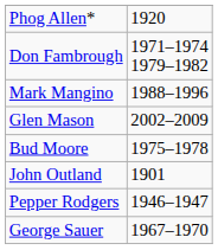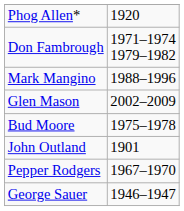 <table class="wikitable">
 <tr>
 </tr>
 <tr>
 <td><a href='#'>Phog Allen</a>*</td>
 <td>1920</td>
 </tr>
 <tr>
 <td><a href='#'>Don Fambrough</a></td>
 <td>1971–1974<br>1979–1982</td>
 </tr>
 <tr>
 <td><a href='#'>Mark Mangino</a></td>
 <td>1988–1996</td>
 </tr>
 <tr>
 <td><a href='#'>Glen Mason</a></td>
 <td>2002–2009</td>
 </tr>
 <tr>
 <td><a href='#'>Bud Moore</a></td>
 <td>1975–1978</td>
 </tr>
 <tr>
 <td><a href='#'>John Outland</a></td>
 <td>1901</td>
 </tr>
 <tr>
 <td><a href='#'>Pepper Rodgers</a></td>
-<td>1946–1947</td>
+<td>1967–1970</td>
 </tr>
 <tr>
 <td><a href='#'>George Sauer</a></td>
-<td>1967–1970</td>
+<td>1946–1947</td>
 </tr>
 </table>
